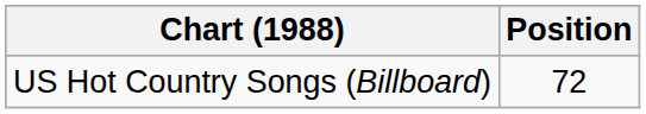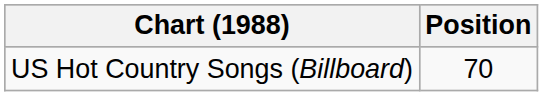 <table class="wikitable">
 <tr>
 <th>Chart (1988)</th>
 <th>Position</th>
 </tr>
 <tr>
 <td>US Hot Country Songs (<em>Billboard</em>)</td>
-<td align="center">72</td>
+<td align="center">70</td>
 </tr>
 </table>
